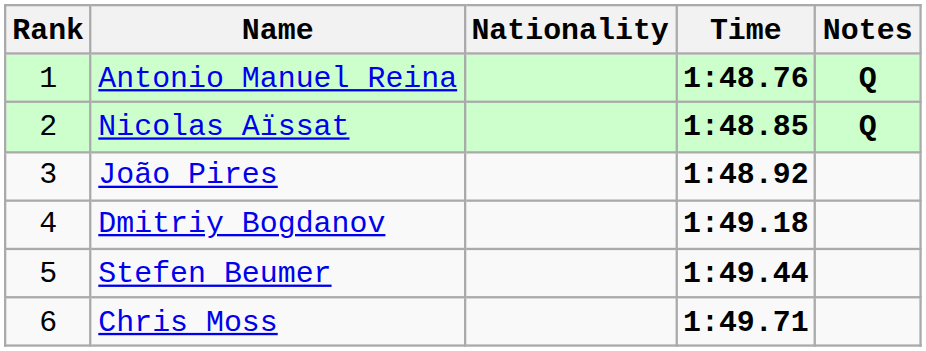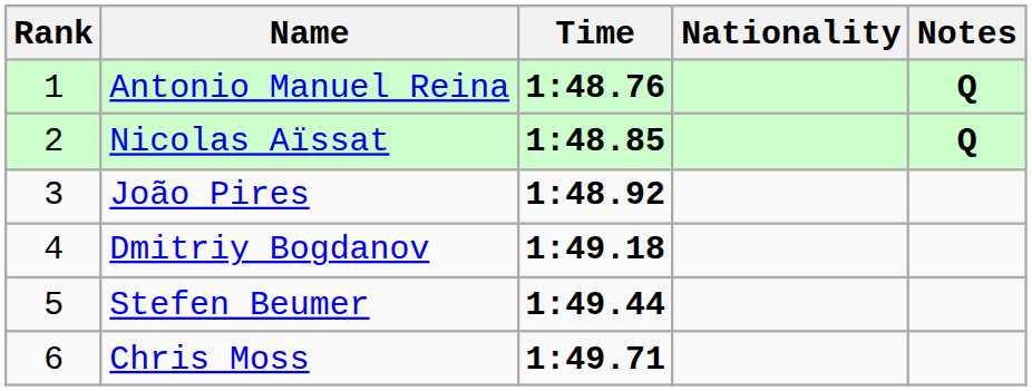 <table class="wikitable sortable" style="text-align:center">
 <tr>
 <th>Rank</th>
 <th>Name</th>
+<th>Time</th>
 <th>Nationality</th>
-<th>Time</th>
 <th>Notes</th>
 </tr>
 <tr bgcolor=ccffcc>
 <td>1</td>
 <td align=left><a href='#'>Antonio Manuel Reina</a></td>
+<td><strong>1:48.76</strong></td>
 <td align=left></td>
-<td><strong>1:48.76</strong></td>
 <td><strong>Q</strong></td>
 </tr>
 <tr bgcolor=ccffcc>
 <td>2</td>
 <td align=left><a href='#'>Nicolas Aïssat</a></td>
+<td><strong>1:48.85</strong></td>
 <td align=left></td>
-<td><strong>1:48.85</strong></td>
 <td><strong>Q</strong></td>
 </tr>
 <tr>
 <td>3</td>
 <td align=left><a href='#'>João Pires</a></td>
+<td><strong>1:48.92</strong></td>
 <td align=left></td>
-<td><strong>1:48.92</strong></td>
 <td></td>
 </tr>
 <tr>
 <td>4</td>
 <td align=left><a href='#'>Dmitriy Bogdanov</a></td>
+<td><strong>1:49.18</strong></td>
 <td align=left></td>
-<td><strong>1:49.18</strong></td>
 <td></td>
 </tr>
 <tr>
 <td>5</td>
 <td align=left><a href='#'>Stefen Beumer</a></td>
+<td><strong>1:49.44</strong></td>
 <td align=left></td>
-<td><strong>1:49.44</strong></td>
 <td></td>
 </tr>
 <tr>
 <td>6</td>
 <td align=left><a href='#'>Chris Moss</a></td>
+<td><strong>1:49.71</strong></td>
 <td align=left></td>
-<td><strong>1:49.71</strong></td>
 <td></td>
 </tr>
 </table>
